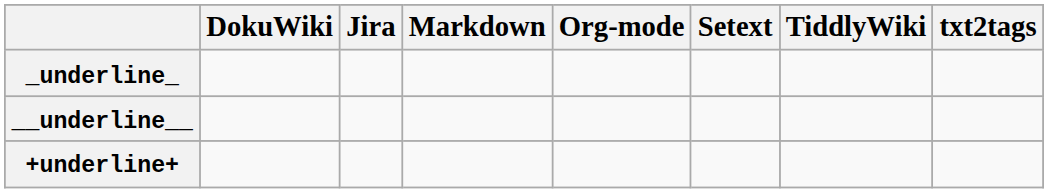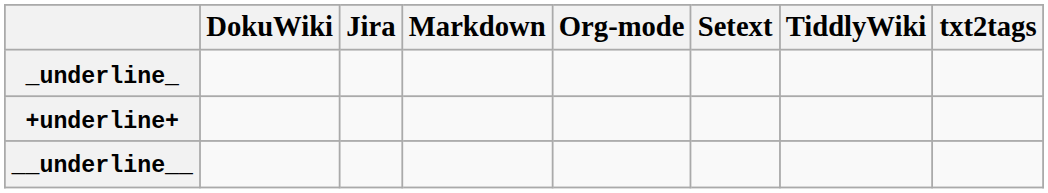 <table class="wikitable sortable">
 <tr>
 <th></th>
 <th>DokuWiki</th>
 <th>Jira</th>
 <th>Markdown</th>
 <th>Org-mode</th>
 <th>Setext</th>
 <th>TiddlyWiki</th>
 <th>txt2tags</th>
 </tr>
 <tr>
 <th><code>_underline_</code></th>
 <td></td>
 <td></td>
 <td></td>
 <td></td>
 <td></td>
 <td></td>
 <td></td>
 </tr>
 <tr>
+<th><code>+underline+</code></th>
+<td></td>
+<td></td>
+<td></td>
+<td></td>
+<td></td>
+<td></td>
+<td></td>
+</tr>
+<tr>
 <th><code>__underline__</code></th>
 <td></td>
 <td></td>
 <td></td>
 <td></td>
 <td></td>
 <td></td>
 <td></td>
 </tr>
-<tr>
-<th><code>+underline+</code></th>
-<td></td>
-<td></td>
-<td></td>
-<td></td>
-<td></td>
-<td></td>
-<td></td>
-</tr>
 </table>
